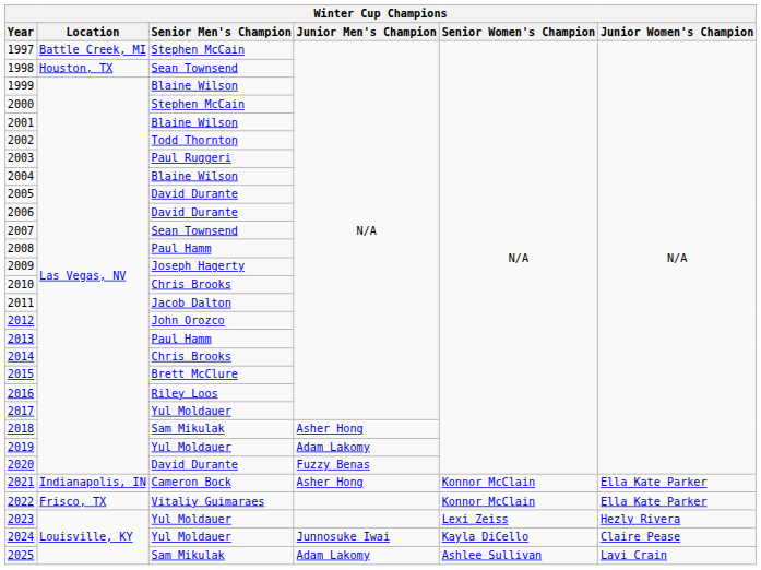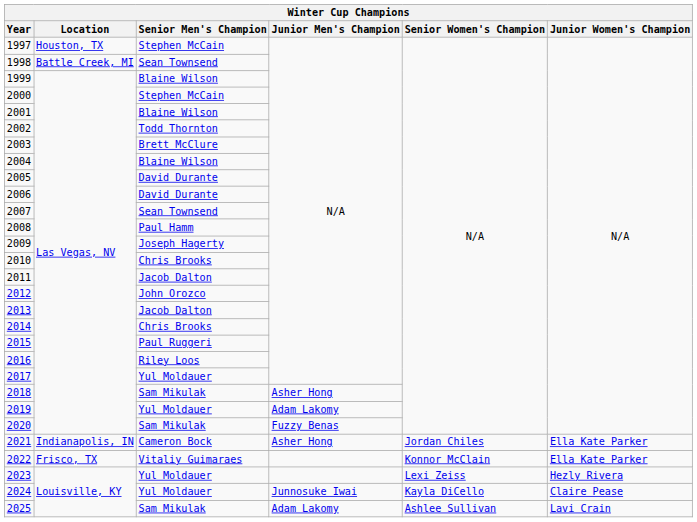 <table class="wikitable">
 <tr>
 <th colspan="6" align="center"><strong>Winter Cup Champions</strong></th>
 </tr>
 <tr>
 <th>Year</th>
 <th>Location</th>
 <th><strong>Senior Men's Champion</strong></th>
 <th><strong>Junior Men's Champion</strong></th>
 <th><strong>Senior Women's Champion</strong></th>
 <th><strong>Junior Women's Champion</strong></th>
 </tr>
 <tr>
 <td>1997</td>
-<td><a href='#'>Battle Creek, MI</a></td>
+<td><a href='#'>Houston, TX</a></td>
 <td><a href='#'>Stephen McCain</a></td>
 <td rowspan="21" align=center>N/A</td>
 <td rowspan="24" align=center>N/A</td>
 <td rowspan="24" align=center>N/A</td>
 </tr>
 <tr>
 <td>1998</td>
-<td><a href='#'>Houston, TX</a></td>
+<td><a href='#'>Battle Creek, MI</a></td>
 <td><a href='#'>Sean Townsend</a></td>
 </tr>
 <tr>
 <td>1999</td>
 <td rowspan="22"><a href='#'>Las Vegas, NV</a></td>
 <td><a href='#'>Blaine Wilson</a></td>
 </tr>
 <tr>
 <td>2000</td>
 <td><a href='#'>Stephen McCain</a></td>
 </tr>
 <tr>
 <td>2001</td>
 <td><a href='#'>Blaine Wilson</a></td>
 </tr>
 <tr>
 <td>2002</td>
 <td><a href='#'>Todd Thornton</a></td>
 </tr>
 <tr>
 <td>2003</td>
-<td><a href='#'>Paul Ruggeri</a></td>
+<td><a href='#'>Brett McClure</a></td>
 </tr>
 <tr>
 <td>2004</td>
 <td><a href='#'>Blaine Wilson</a></td>
 </tr>
 <tr>
 <td>2005</td>
 <td><a href='#'>David Durante</a></td>
 </tr>
 <tr>
 <td>2006</td>
 <td><a href='#'>David Durante</a></td>
 </tr>
 <tr>
 <td>2007</td>
 <td><a href='#'>Sean Townsend</a></td>
 </tr>
 <tr>
 <td>2008</td>
 <td><a href='#'>Paul Hamm</a></td>
 </tr>
 <tr>
 <td>2009</td>
 <td><a href='#'>Joseph Hagerty</a></td>
 </tr>
 <tr>
 <td>2010</td>
 <td><a href='#'>Chris Brooks</a></td>
 </tr>
 <tr>
 <td>2011</td>
 <td><a href='#'>Jacob Dalton</a></td>
 </tr>
 <tr>
 <td><a href='#'>2012</a></td>
 <td><a href='#'>John Orozco</a></td>
 </tr>
 <tr>
 <td><a href='#'>2013</a></td>
-<td><a href='#'>Paul Hamm</a></td>
+<td><a href='#'>Jacob Dalton</a></td>
 </tr>
 <tr>
 <td><a href='#'>2014</a></td>
 <td><a href='#'>Chris Brooks</a></td>
 </tr>
 <tr>
 <td><a href='#'>2015</a></td>
-<td><a href='#'>Brett McClure</a></td>
+<td><a href='#'>Paul Ruggeri</a></td>
 </tr>
 <tr>
 <td><a href='#'>2016</a></td>
 <td><a href='#'>Riley Loos</a></td>
 </tr>
 <tr>
 <td><a href='#'>2017</a></td>
 <td><a href='#'>Yul Moldauer</a></td>
 </tr>
 <tr>
 <td><a href='#'>2018</a></td>
 <td><a href='#'>Sam Mikulak</a></td>
 <td><a href='#'>Asher Hong</a></td>
 </tr>
 <tr>
 <td><a href='#'>2019</a></td>
 <td><a href='#'>Yul Moldauer</a></td>
 <td><a href='#'>Adam Lakomy</a></td>
 </tr>
 <tr>
 <td><a href='#'>2020</a></td>
-<td><a href='#'>David Durante</a></td>
+<td><a href='#'>Sam Mikulak</a></td>
 <td><a href='#'>Fuzzy Benas</a></td>
 </tr>
 <tr>
 <td><a href='#'>2021</a></td>
 <td><a href='#'>Indianapolis, IN</a></td>
 <td><a href='#'>Cameron Bock</a></td>
 <td><a href='#'>Asher Hong</a></td>
-<td><a href='#'>Konnor McClain</a></td>
+<td><a href='#'>Jordan Chiles</a></td>
 <td><a href='#'>Ella Kate Parker</a></td>
 </tr>
 <tr>
 <td><a href='#'>2022</a></td>
 <td><a href='#'>Frisco, TX</a></td>
 <td><a href='#'>Vitaliy Guimaraes</a></td>
 <td></td>
 <td><a href='#'>Konnor McClain</a></td>
 <td><a href='#'>Ella Kate Parker</a></td>
 </tr>
 <tr>
 <td><a href='#'>2023</a></td>
 <td rowspan="3"><a href='#'>Louisville, KY</a></td>
 <td><a href='#'>Yul Moldauer</a></td>
 <td></td>
 <td><a href='#'>Lexi Zeiss</a></td>
 <td><a href='#'>Hezly Rivera</a></td>
 </tr>
 <tr>
 <td><a href='#'>2024</a></td>
 <td><a href='#'>Yul Moldauer</a></td>
 <td><a href='#'>Junnosuke Iwai</a></td>
 <td><a href='#'>Kayla DiCello</a></td>
 <td><a href='#'>Claire Pease</a></td>
 </tr>
 <tr>
 <td><a href='#'>2025</a></td>
 <td><a href='#'>Sam Mikulak</a></td>
 <td><a href='#'>Adam Lakomy</a></td>
 <td><a href='#'>Ashlee Sullivan</a></td>
 <td><a href='#'>Lavi Crain</a></td>
 </tr>
 </table>
